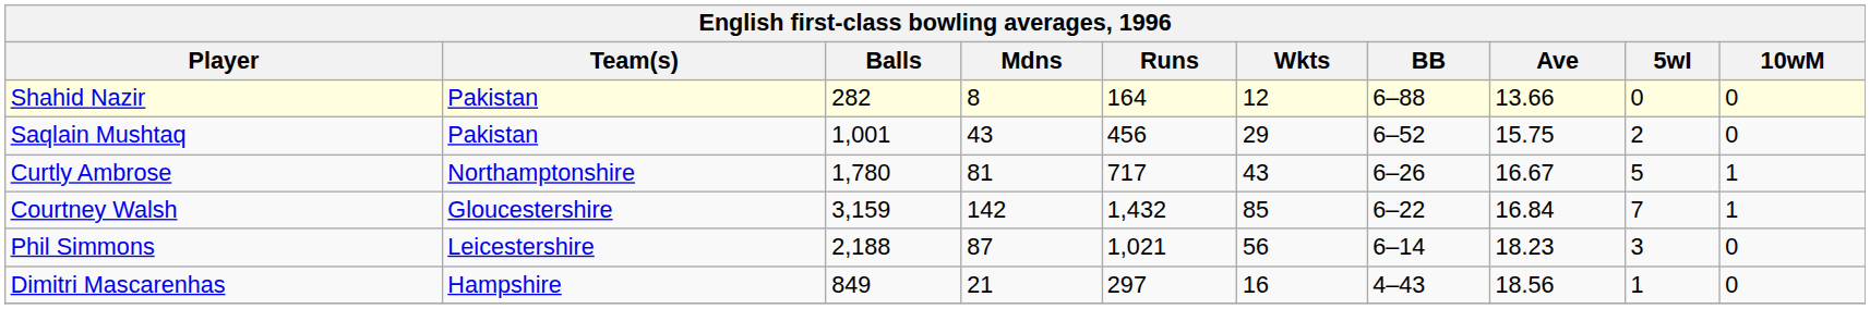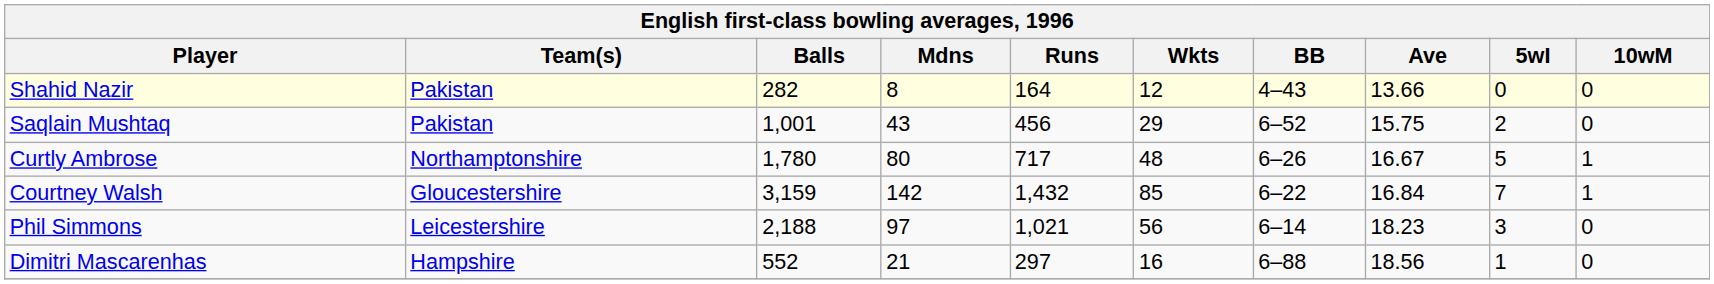 <table class="wikitable" width="100%">
 <tr>
 <th bgcolor="#efefef" colspan=14>English first-class bowling averages, 1996</th>
 </tr>
 <tr bgcolor="#efefef">
 <th>Player</th>
 <th>Team(s)</th>
 <th>Balls</th>
 <th>Mdns</th>
 <th>Runs</th>
 <th>Wkts</th>
 <th>BB</th>
 <th>Ave</th>
 <th>5wI</th>
 <th>10wM</th>
 </tr>
 <tr bgcolor="#ffffe0">
 <td><a href='#'>Shahid Nazir</a></td>
 <td><a href='#'>Pakistan</a></td>
 <td>282</td>
 <td>8</td>
 <td>164</td>
 <td>12</td>
-<td>6–88</td>
+<td>4–43</td>
 <td>13.66</td>
 <td>0</td>
 <td>0</td>
 </tr>
 <tr>
 <td><a href='#'>Saqlain Mushtaq</a></td>
 <td><a href='#'>Pakistan</a></td>
 <td>1,001</td>
 <td>43</td>
 <td>456</td>
 <td>29</td>
 <td>6–52</td>
 <td>15.75</td>
 <td>2</td>
 <td>0</td>
 </tr>
 <tr>
 <td><a href='#'>Curtly Ambrose</a></td>
 <td><a href='#'>Northamptonshire</a></td>
 <td>1,780</td>
-<td>81</td>
+<td>80</td>
 <td>717</td>
-<td>43</td>
+<td>48</td>
 <td>6–26</td>
 <td>16.67</td>
 <td>5</td>
 <td>1</td>
 </tr>
 <tr>
 <td><a href='#'>Courtney Walsh</a></td>
 <td><a href='#'>Gloucestershire</a></td>
 <td>3,159</td>
 <td>142</td>
 <td>1,432</td>
 <td>85</td>
 <td>6–22</td>
 <td>16.84</td>
 <td>7</td>
 <td>1</td>
 </tr>
 <tr>
 <td><a href='#'>Phil Simmons</a></td>
 <td><a href='#'>Leicestershire</a></td>
 <td>2,188</td>
-<td>87</td>
+<td>97</td>
 <td>1,021</td>
 <td>56</td>
 <td>6–14</td>
 <td>18.23</td>
 <td>3</td>
 <td>0</td>
 </tr>
 <tr>
 <td><a href='#'>Dimitri Mascarenhas</a></td>
 <td><a href='#'>Hampshire</a></td>
-<td>849</td>
+<td>552</td>
 <td>21</td>
 <td>297</td>
 <td>16</td>
-<td>4–43</td>
+<td>6–88</td>
 <td>18.56</td>
 <td>1</td>
 <td>0</td>
 </tr>
 <tr>
 </tr>
 </table>
